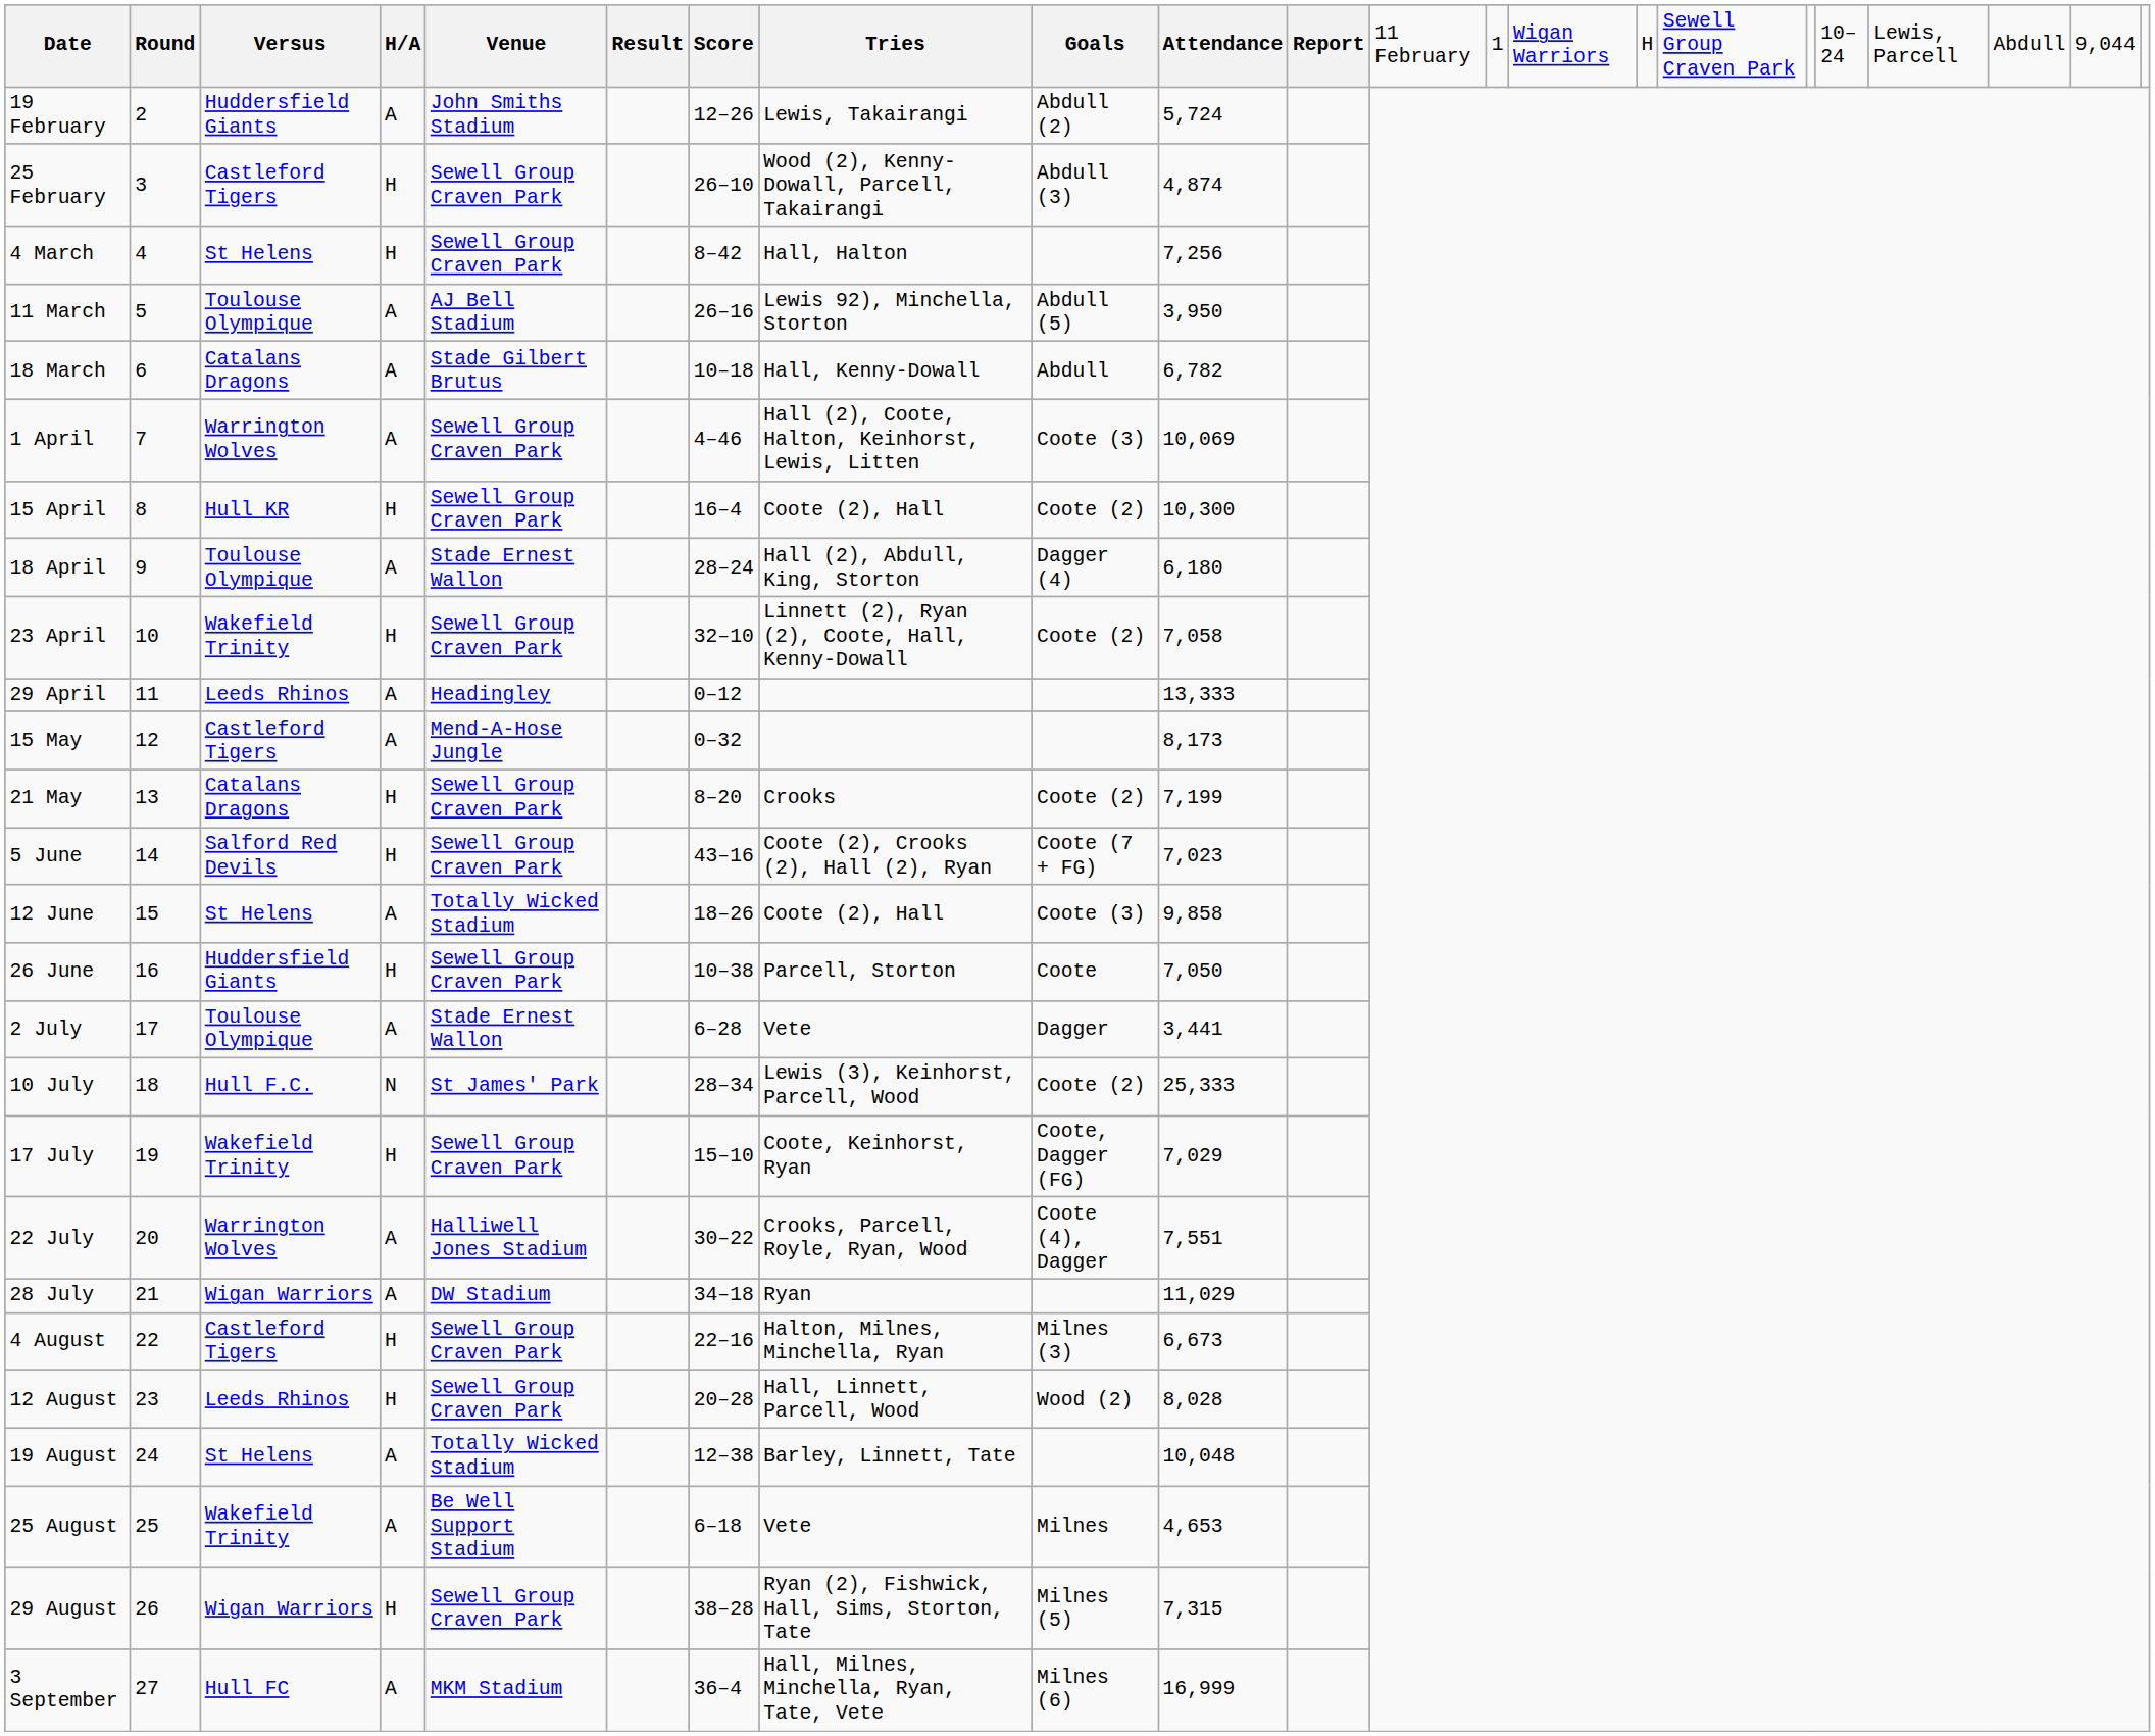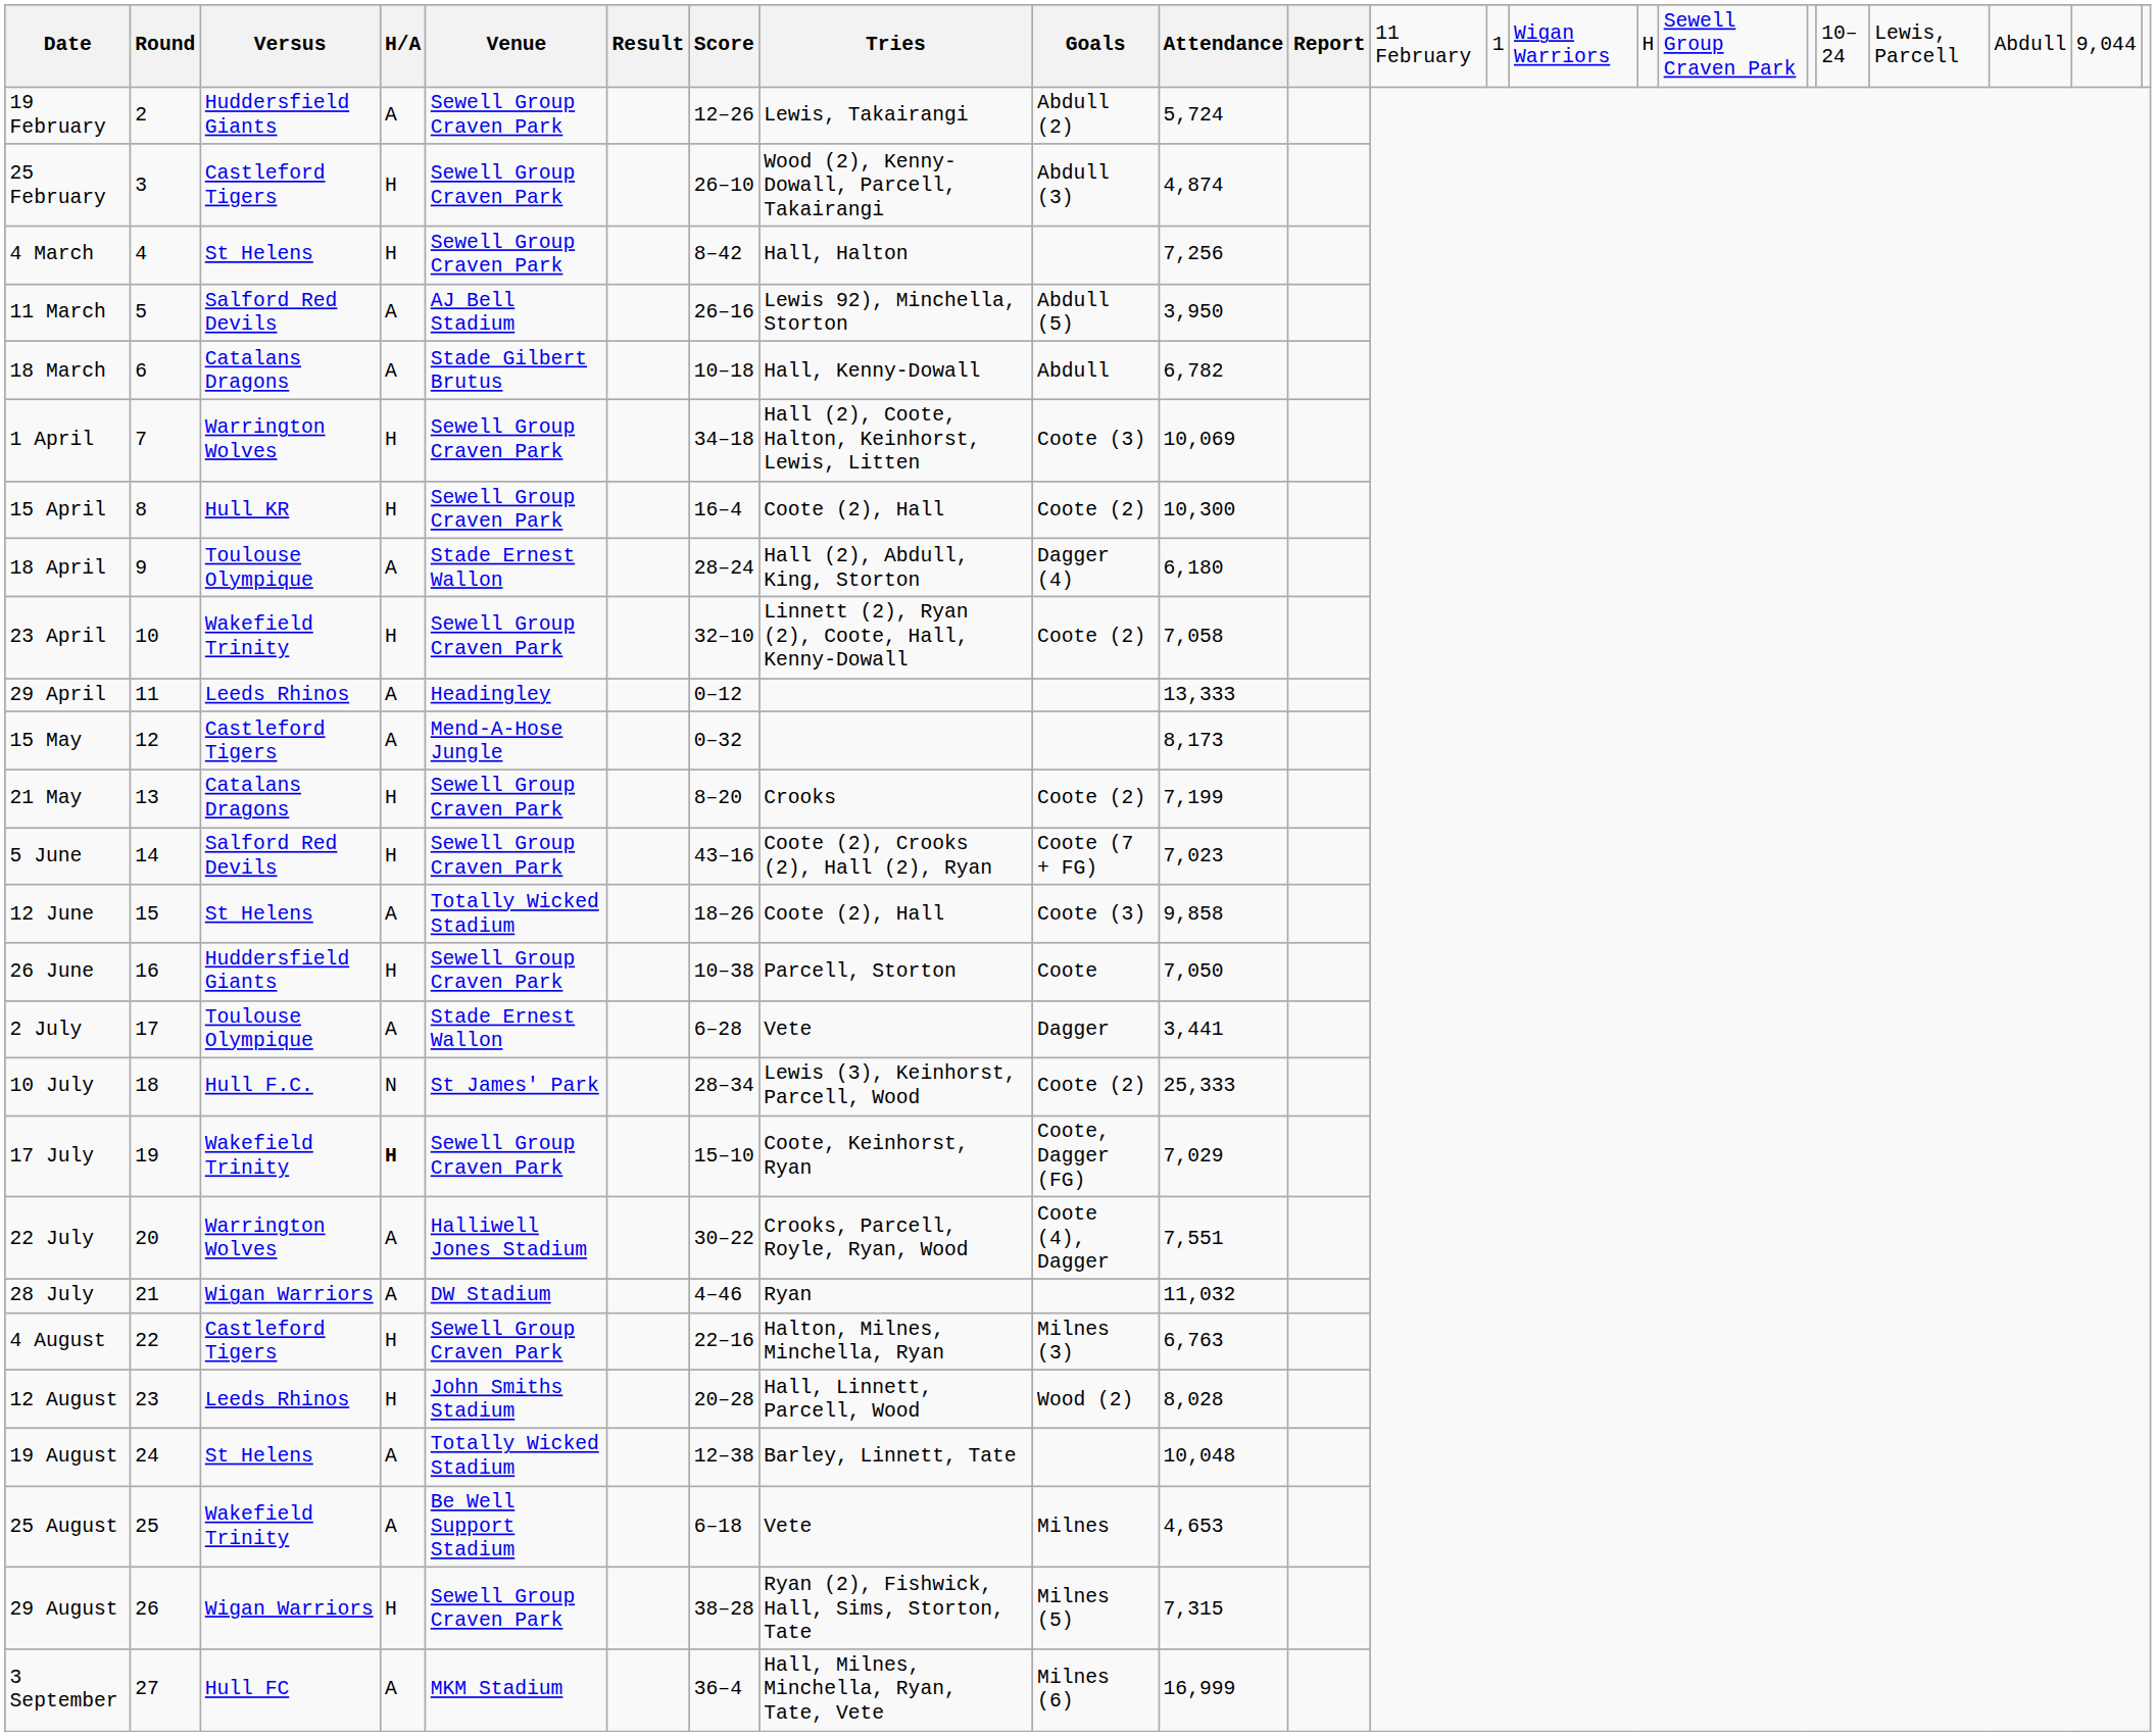 <table class="wikitable defaultleft col2center col4center col7center col10right" style="font-size:90%;">
 <tr>
 <th>Date</th>
 <th>Round</th>
 <th>Versus</th>
 <th>H/A</th>
 <th>Venue</th>
 <th>Result</th>
 <th>Score</th>
 <th>Tries</th>
 <th>Goals</th>
 <th>Attendance</th>
 <th>Report</th>
 <td>11 February</td>
 <td>1</td>
 <td> <a href='#'>Wigan Warriors</a></td>
 <td>H</td>
 <td><a href='#'>Sewell Group Craven Park</a></td>
 <td></td>
 <td>10–24</td>
 <td>Lewis, Parcell</td>
 <td>Abdull</td>
 <td>9,044</td>
 <td></td>
 </tr>
 <tr>
 <td>19 February</td>
 <td>2</td>
 <td> <a href='#'>Huddersfield Giants</a></td>
 <td>A</td>
-<td><a href='#'>John Smiths Stadium</a></td>
+<td><a href='#'>Sewell Group Craven Park</a></td>
 <td></td>
 <td>12–26</td>
 <td>Lewis, Takairangi</td>
 <td>Abdull (2)</td>
 <td>5,724</td>
 <td></td>
 </tr>
 <tr>
 <td>25 February</td>
 <td>3</td>
 <td> <a href='#'>Castleford Tigers</a></td>
 <td>H</td>
 <td><a href='#'>Sewell Group Craven Park</a></td>
 <td></td>
 <td>26–10</td>
 <td>Wood (2), Kenny-Dowall, Parcell, Takairangi</td>
 <td>Abdull (3)</td>
 <td>4,874</td>
 <td></td>
 </tr>
 <tr>
 <td>4 March</td>
 <td>4</td>
 <td> <a href='#'>St Helens</a></td>
 <td>H</td>
 <td><a href='#'>Sewell Group Craven Park</a></td>
 <td></td>
 <td>8–42</td>
 <td>Hall, Halton</td>
 <td></td>
 <td>7,256</td>
 <td></td>
 </tr>
 <tr>
 <td>11 March</td>
 <td>5</td>
-<td> <a href='#'>Toulouse Olympique</a></td>
+<td> <a href='#'>Salford Red Devils</a></td>
 <td>A</td>
 <td><a href='#'>AJ Bell Stadium</a></td>
 <td></td>
 <td>26–16</td>
 <td>Lewis 92), Minchella, Storton</td>
 <td>Abdull (5)</td>
 <td>3,950</td>
 <td></td>
 </tr>
 <tr>
 <td>18 March</td>
 <td>6</td>
 <td> <a href='#'>Catalans Dragons</a></td>
 <td>A</td>
 <td><a href='#'>Stade Gilbert Brutus</a></td>
 <td></td>
 <td>10–18</td>
 <td>Hall, Kenny-Dowall</td>
 <td>Abdull</td>
 <td>6,782</td>
 <td></td>
 </tr>
 <tr>
 <td>1 April</td>
 <td>7</td>
 <td> <a href='#'>Warrington Wolves</a></td>
-<td>A</td>
+<td>H</td>
 <td><a href='#'>Sewell Group Craven Park</a></td>
 <td></td>
-<td>4–46</td>
+<td>34–18</td>
 <td>Hall (2), Coote, Halton, Keinhorst, Lewis, Litten</td>
 <td>Coote (3)</td>
 <td>10,069</td>
 <td></td>
 </tr>
 <tr>
 <td>15 April</td>
 <td>8</td>
 <td> <a href='#'>Hull KR</a></td>
 <td>H</td>
 <td><a href='#'>Sewell Group Craven Park</a></td>
 <td></td>
 <td>16–4</td>
 <td>Coote (2), Hall</td>
 <td>Coote (2)</td>
 <td>10,300</td>
 <td></td>
 </tr>
 <tr>
 <td>18 April</td>
 <td>9</td>
 <td> <a href='#'>Toulouse Olympique</a></td>
 <td>A</td>
 <td><a href='#'>Stade Ernest Wallon</a></td>
 <td></td>
 <td>28–24</td>
 <td>Hall (2), Abdull, King, Storton</td>
 <td>Dagger (4)</td>
 <td>6,180</td>
 <td></td>
 </tr>
 <tr>
 <td>23 April</td>
 <td>10</td>
 <td> <a href='#'>Wakefield Trinity</a></td>
 <td>H</td>
 <td><a href='#'>Sewell Group Craven Park</a></td>
 <td></td>
 <td>32–10</td>
 <td>Linnett (2), Ryan (2), Coote, Hall, Kenny-Dowall</td>
 <td>Coote (2)</td>
 <td>7,058</td>
 <td></td>
 </tr>
 <tr>
 <td>29 April</td>
 <td>11</td>
 <td> <a href='#'>Leeds Rhinos</a></td>
 <td>A</td>
 <td><a href='#'>Headingley</a></td>
 <td></td>
 <td>0–12</td>
 <td></td>
 <td></td>
 <td>13,333</td>
 <td></td>
 </tr>
 <tr>
 <td>15 May</td>
 <td>12</td>
 <td> <a href='#'>Castleford Tigers</a></td>
 <td>A</td>
 <td><a href='#'>Mend-A-Hose Jungle</a></td>
 <td></td>
 <td>0–32</td>
 <td></td>
 <td></td>
 <td>8,173</td>
 <td></td>
 </tr>
 <tr>
 <td>21 May</td>
 <td>13</td>
 <td> <a href='#'>Catalans Dragons</a></td>
 <td>H</td>
 <td><a href='#'>Sewell Group Craven Park</a></td>
 <td></td>
 <td>8–20</td>
 <td>Crooks</td>
 <td>Coote (2)</td>
 <td>7,199</td>
 <td></td>
 </tr>
 <tr>
 <td>5 June</td>
 <td>14</td>
 <td> <a href='#'>Salford Red Devils</a></td>
 <td>H</td>
 <td><a href='#'>Sewell Group Craven Park</a></td>
 <td></td>
 <td>43–16</td>
 <td>Coote (2), Crooks (2), Hall (2), Ryan</td>
 <td>Coote (7 + FG)</td>
 <td>7,023</td>
 <td></td>
 </tr>
 <tr>
 <td>12 June</td>
 <td>15</td>
 <td> <a href='#'>St Helens</a></td>
 <td>A</td>
 <td><a href='#'>Totally Wicked Stadium</a></td>
 <td></td>
 <td>18–26</td>
 <td>Coote (2), Hall</td>
 <td>Coote (3)</td>
 <td>9,858</td>
 <td></td>
 </tr>
 <tr>
 <td>26 June</td>
 <td>16</td>
 <td> <a href='#'>Huddersfield Giants</a></td>
 <td>H</td>
 <td><a href='#'>Sewell Group Craven Park</a></td>
 <td></td>
 <td>10–38</td>
 <td>Parcell, Storton</td>
 <td>Coote</td>
 <td>7,050</td>
 <td></td>
 </tr>
 <tr>
 <td>2 July</td>
 <td>17</td>
 <td> <a href='#'>Toulouse Olympique</a></td>
 <td>A</td>
 <td><a href='#'>Stade Ernest Wallon</a></td>
 <td></td>
 <td>6–28</td>
 <td>Vete</td>
 <td>Dagger</td>
 <td>3,441</td>
 <td></td>
 </tr>
 <tr>
 <td>10 July</td>
 <td>18</td>
 <td> <a href='#'>Hull F.C.</a></td>
 <td>N</td>
 <td><a href='#'>St James' Park</a></td>
 <td></td>
 <td>28–34</td>
 <td>Lewis (3), Keinhorst, Parcell, Wood</td>
 <td>Coote (2)</td>
 <td>25,333</td>
 <td></td>
 </tr>
 <tr>
 <td>17 July</td>
 <td>19</td>
 <td> <a href='#'>Wakefield Trinity</a></td>
-<td>H</td>
+<td><strong>H</strong></td>
 <td><a href='#'>Sewell Group Craven Park</a></td>
 <td></td>
 <td>15–10</td>
 <td>Coote, Keinhorst, Ryan</td>
 <td>Coote, Dagger (FG)</td>
 <td>7,029</td>
 <td></td>
 </tr>
 <tr>
 <td>22 July</td>
 <td>20</td>
 <td> <a href='#'>Warrington Wolves</a></td>
 <td>A</td>
 <td><a href='#'>Halliwell Jones Stadium</a></td>
 <td></td>
 <td>30–22</td>
 <td>Crooks, Parcell, Royle, Ryan, Wood</td>
 <td>Coote (4), Dagger</td>
 <td>7,551</td>
 <td></td>
 </tr>
 <tr>
 <td>28 July</td>
 <td>21</td>
 <td> <a href='#'>Wigan Warriors</a></td>
 <td>A</td>
 <td><a href='#'>DW Stadium</a></td>
 <td></td>
-<td>34–18</td>
+<td>4–46</td>
 <td>Ryan</td>
 <td></td>
-<td>11,029</td>
+<td>11,032</td>
 <td></td>
 </tr>
 <tr>
 <td>4 August</td>
 <td>22</td>
 <td> <a href='#'>Castleford Tigers</a></td>
 <td>H</td>
 <td><a href='#'>Sewell Group Craven Park</a></td>
 <td></td>
 <td>22–16</td>
 <td>Halton, Milnes, Minchella, Ryan</td>
 <td>Milnes (3)</td>
-<td>6,673</td>
+<td>6,763</td>
 <td></td>
 </tr>
 <tr>
 <td>12 August</td>
 <td>23</td>
 <td> <a href='#'>Leeds Rhinos</a></td>
 <td>H</td>
-<td><a href='#'>Sewell Group Craven Park</a></td>
+<td><a href='#'>John Smiths Stadium</a></td>
 <td></td>
 <td>20–28</td>
 <td>Hall, Linnett, Parcell, Wood</td>
 <td>Wood (2)</td>
 <td>8,028</td>
 <td></td>
 </tr>
 <tr>
 <td>19 August</td>
 <td>24</td>
 <td> <a href='#'>St Helens</a></td>
 <td>A</td>
 <td><a href='#'>Totally Wicked Stadium</a></td>
 <td></td>
 <td>12–38</td>
 <td>Barley, Linnett, Tate</td>
 <td></td>
 <td>10,048</td>
 <td></td>
 </tr>
 <tr>
 <td>25 August</td>
 <td>25</td>
 <td> <a href='#'>Wakefield Trinity</a></td>
 <td>A</td>
 <td><a href='#'>Be Well Support Stadium</a></td>
 <td></td>
 <td>6–18</td>
 <td>Vete</td>
 <td>Milnes</td>
 <td>4,653</td>
 <td></td>
 </tr>
 <tr>
 <td>29 August</td>
 <td>26</td>
 <td> <a href='#'>Wigan Warriors</a></td>
 <td>H</td>
 <td><a href='#'>Sewell Group Craven Park</a></td>
 <td></td>
 <td>38–28</td>
 <td>Ryan (2), Fishwick, Hall, Sims, Storton, Tate</td>
 <td>Milnes (5)</td>
 <td>7,315</td>
 <td></td>
 </tr>
 <tr>
 <td>3 September</td>
 <td>27</td>
 <td> <a href='#'>Hull FC</a></td>
 <td>A</td>
 <td><a href='#'>MKM Stadium</a></td>
 <td></td>
 <td>36–4</td>
 <td>Hall, Milnes, Minchella, Ryan, Tate, Vete</td>
 <td>Milnes (6)</td>
 <td>16,999</td>
 <td></td>
 </tr>
 </table>
